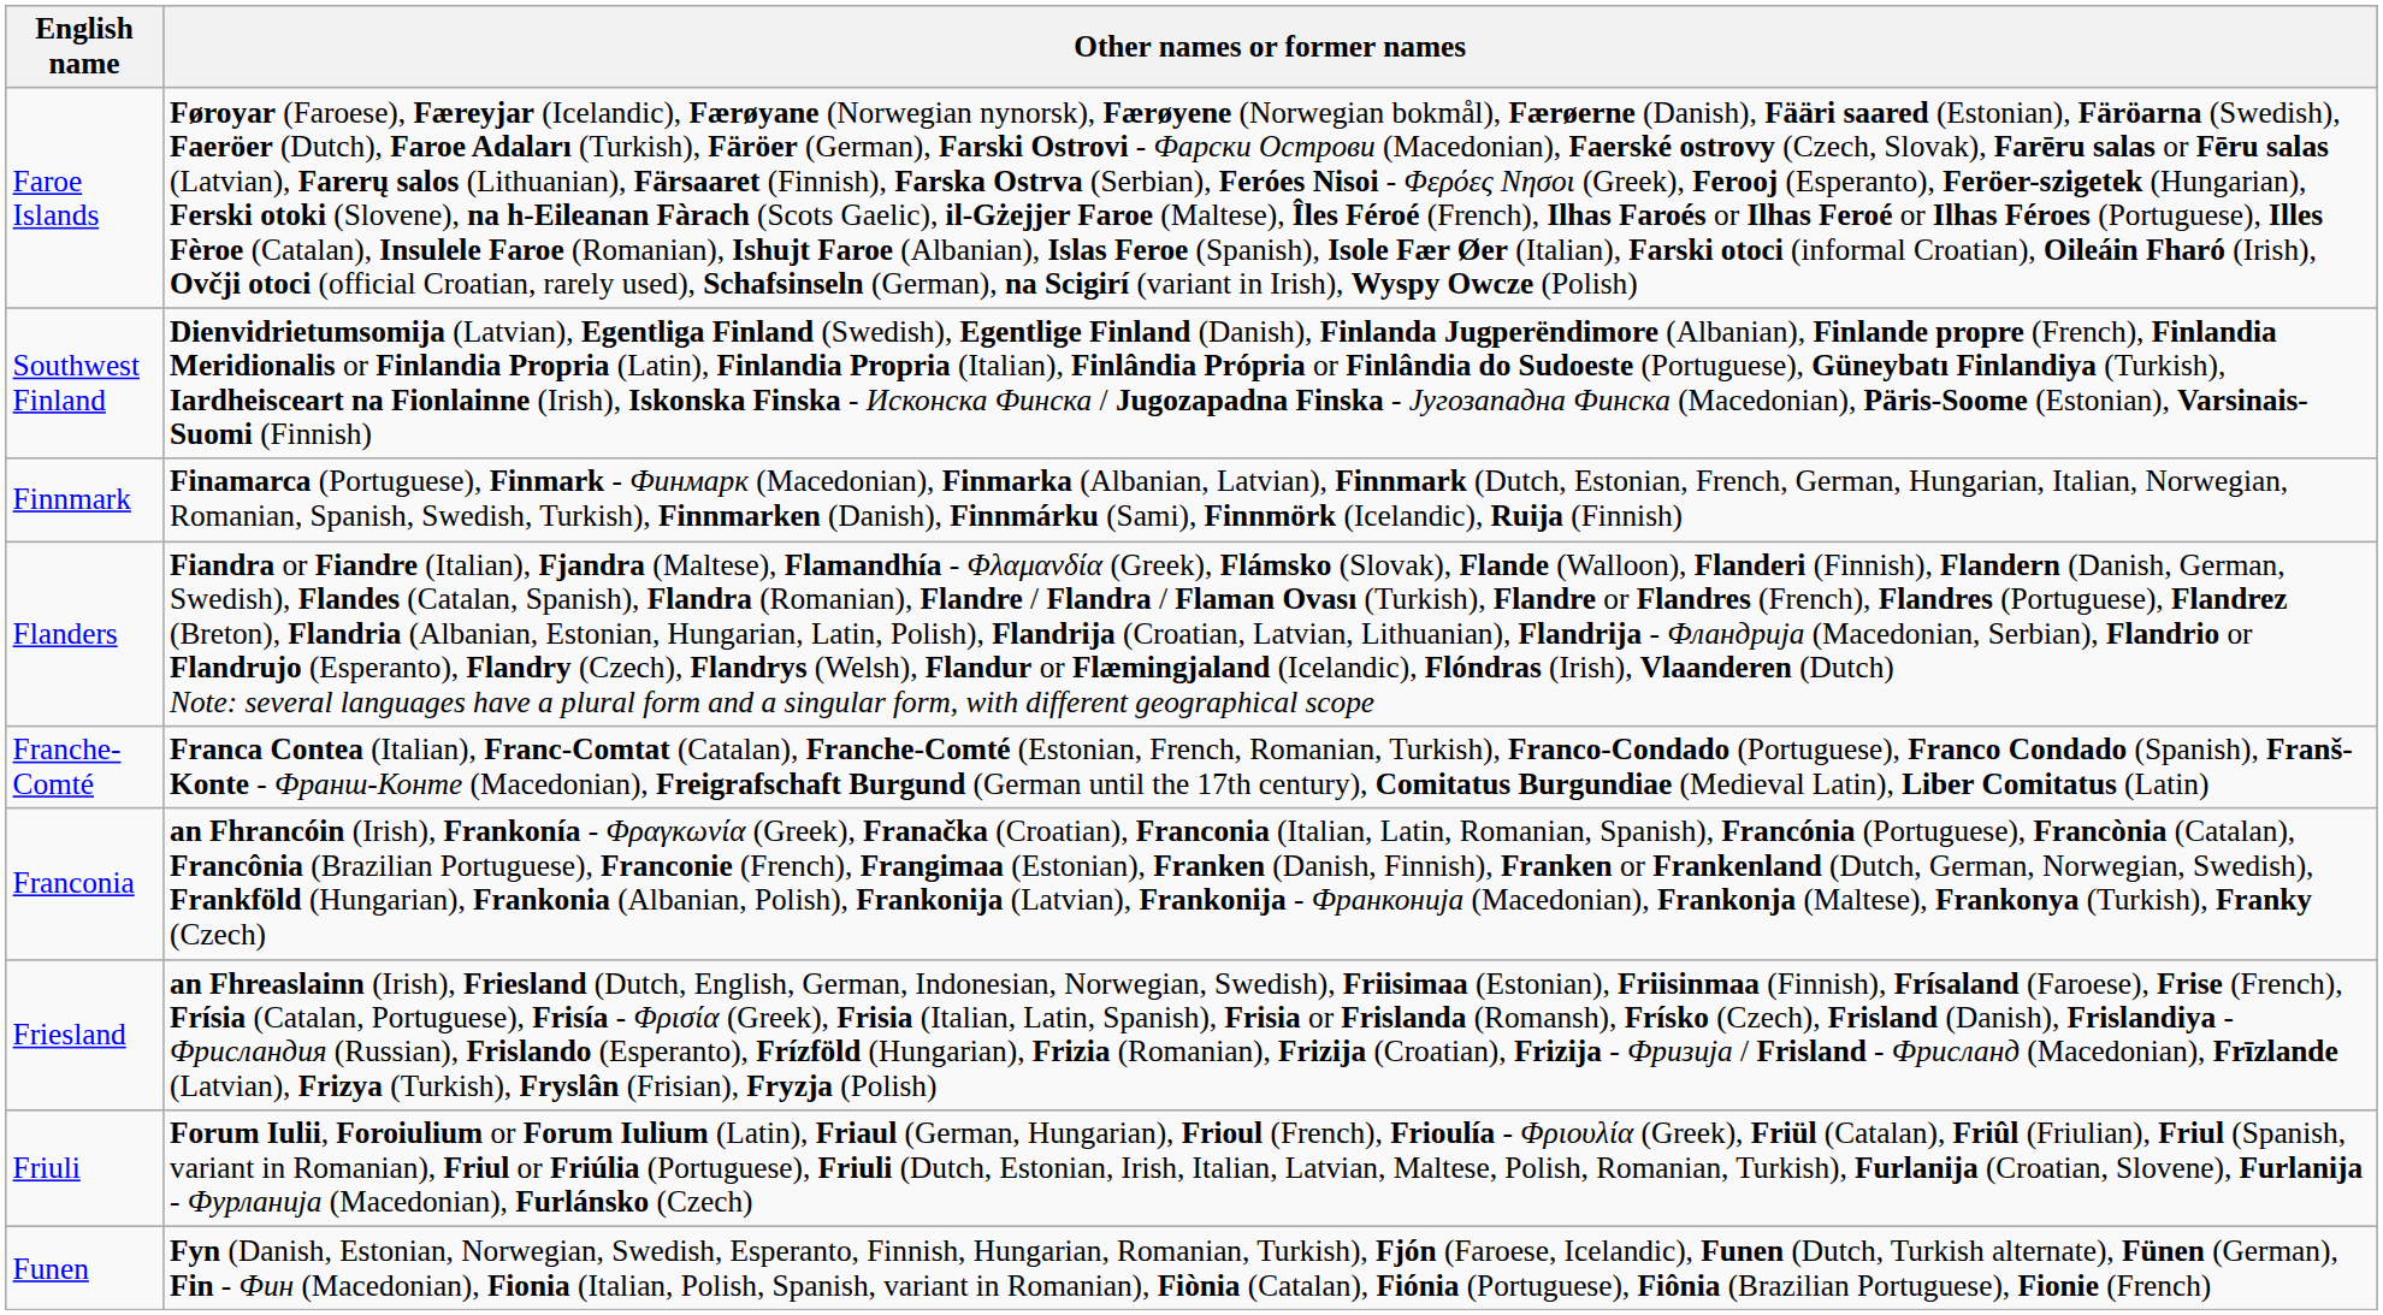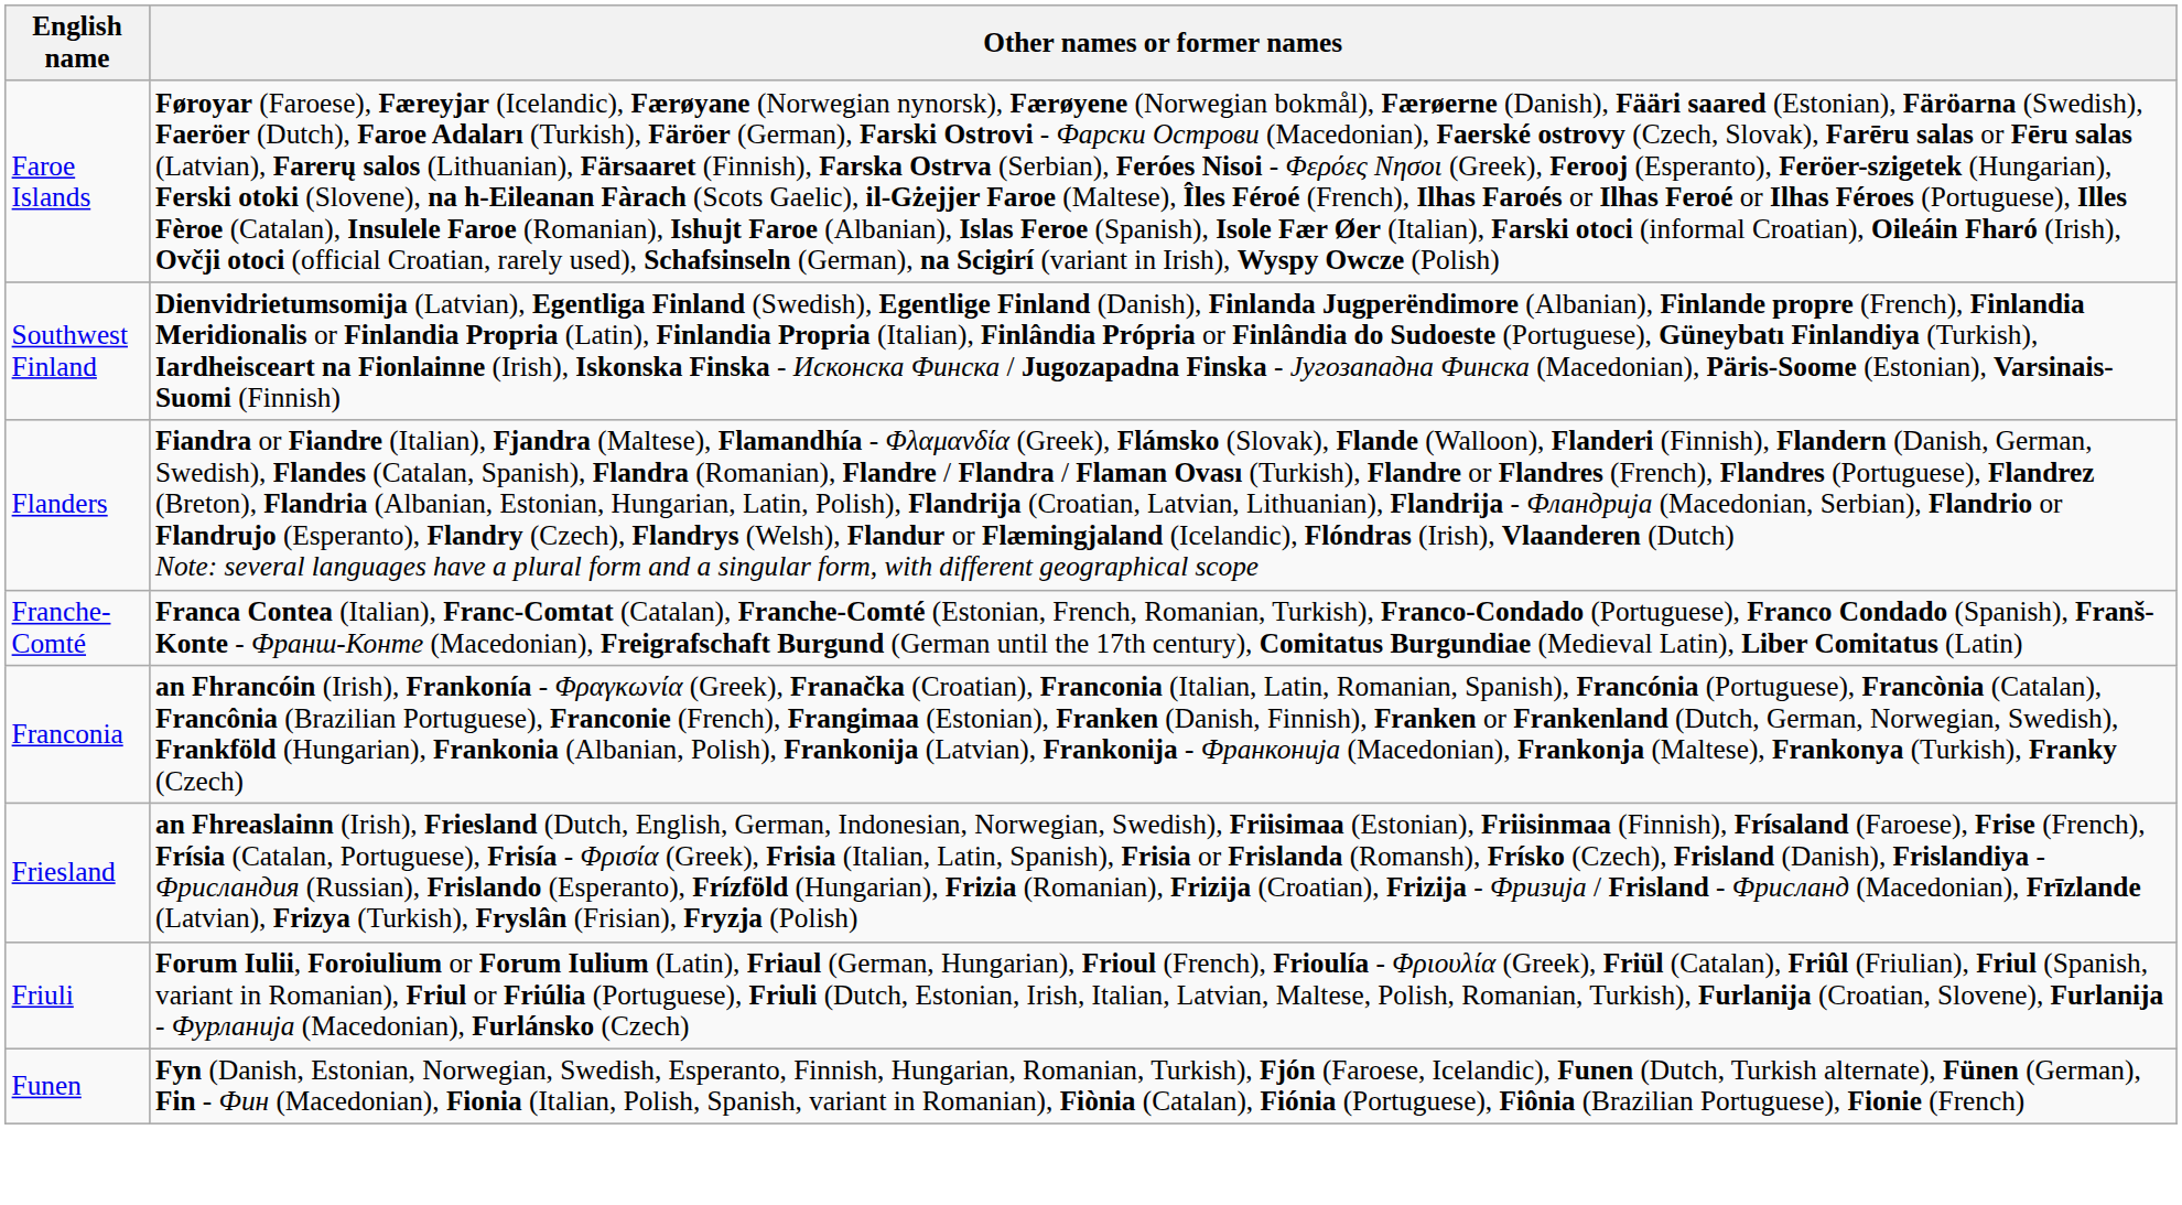 <table class="wikitable">
 <tr>
 <th>English name</th>
 <th>Other names or former names</th>
 </tr>
 <tr>
 <td><a href='#'>Faroe Islands</a></td>
 <td><strong>Føroyar</strong> (Faroese), <strong>Færeyjar</strong> (Icelandic), <strong>Færøyane</strong> (Norwegian nynorsk), <strong>Færøyene</strong> (Norwegian bokmål), <strong>Færøerne</strong> (Danish), <strong>Fääri saared</strong> (Estonian), <strong>Färöarna</strong> (Swedish), <strong>Faeröer</strong> (Dutch), <strong>Faroe Adaları</strong> (Turkish), <strong>Färöer</strong> (German), <strong>Farski Ostrovi</strong> - <em>Фарски Острови</em> (Macedonian), <strong>Faerské ostrovy</strong> (Czech, Slovak), <strong>Farēru salas</strong> or <strong>Fēru salas</strong> (Latvian), <strong>Farerų salos</strong> (Lithuanian), <strong>Färsaaret</strong> (Finnish), <strong>Farska Ostrva</strong> (Serbian), <strong>Feróes Nisoi</strong> - <em>Φερόες Νησοι</em> (Greek), <strong>Ferooj</strong> (Esperanto), <strong>Feröer-szigetek</strong> (Hungarian), <strong>Ferski otoki</strong> (Slovene), <strong>na h-Eileanan Fàrach</strong> (Scots Gaelic), <strong>il-Gżejjer Faroe</strong> (Maltese), <strong>Îles Féroé</strong> (French), <strong>Ilhas Faroés</strong> or <strong>Ilhas Feroé</strong> or <strong>Ilhas Féroes</strong> (Portuguese), <strong>Illes Fèroe</strong> (Catalan), <strong>Insulele Faroe</strong> (Romanian), <strong>Ishujt Faroe</strong> (Albanian), <strong>Islas Feroe</strong> (Spanish), <strong>Isole Fær Øer</strong> (Italian), <strong>Farski otoci</strong> (informal Croatian), <strong>Oileáin Fharó</strong> (Irish), <strong>Ovčji otoci</strong> (official Croatian, rarely used), <strong>Schafsinseln</strong> (German), <strong>na Scigirí</strong> (variant in Irish), <strong>Wyspy Owcze</strong> (Polish)</td>
 </tr>
 <tr>
 <td><a href='#'>Southwest Finland</a></td>
 <td><strong>Dienvidrietumsomija</strong> (Latvian), <strong>Egentliga Finland</strong> (Swedish), <strong>Egentlige Finland</strong> (Danish), <strong>Finlanda Jugperëndimore</strong> (Albanian), <strong>Finlande propre</strong> (French), <strong>Finlandia Meridionalis</strong> or <strong>Finlandia Propria</strong> (Latin), <strong>Finlandia Propria</strong> (Italian), <strong>Finlândia Própria</strong> or <strong>Finlândia do Sudoeste</strong> (Portuguese), <strong>Güneybatı Finlandiya</strong> (Turkish), <strong>Iardheisceart na Fionlainne</strong> (Irish), <strong>Iskonska Finska</strong> - <em>Исконска Финска</em> / <strong>Jugozapadna Finska</strong> - <em>Југозападна Финска</em> (Macedonian), <strong>Päris-Soome</strong> (Estonian), <strong>Varsinais-Suomi</strong> (Finnish)</td>
-</tr>
-<tr>
-<td><a href='#'>Finnmark</a></td>
-<td><strong>Finamarca</strong> (Portuguese), <strong>Finmark</strong> - <em>Финмарк</em> (Macedonian), <strong>Finmarka</strong> (Albanian, Latvian), <strong>Finnmark</strong> (Dutch, Estonian, French, German, Hungarian, Italian, Norwegian, Romanian, Spanish, Swedish, Turkish), <strong>Finnmarken</strong> (Danish), <strong>Finnmárku</strong> (Sami),  <strong>Finnmörk</strong> (Icelandic), <strong>Ruija</strong> (Finnish)</td>
 </tr>
 <tr>
 <td><a href='#'>Flanders</a></td>
 <td><strong>Fiandra</strong> or <strong>Fiandre</strong> (Italian), <strong>Fjandra</strong> (Maltese), <strong>Flamandhía</strong> - <em>Φλαμανδία</em> (Greek), <strong>Flámsko</strong> (Slovak), <strong>Flande</strong> (Walloon), <strong>Flanderi</strong> (Finnish), <strong>Flandern</strong> (Danish, German, Swedish), <strong>Flandes</strong> (Catalan, Spanish), <strong>Flandra</strong> (Romanian), <strong>Flandre</strong> / <strong>Flandra</strong> / <strong>Flaman Ovası</strong> (Turkish), <strong>Flandre</strong> or <strong>Flandres</strong> (French), <strong>Flandres</strong> (Portuguese), <strong>Flandrez</strong> (Breton), <strong>Flandria</strong> (Albanian, Estonian, Hungarian, Latin, Polish), <strong>Flandrija</strong> (Croatian, Latvian, Lithuanian), <strong>Flandrija</strong> - <em>Фландрија</em> (Macedonian, Serbian), <strong>Flandrio</strong> or <strong>Flandrujo</strong> (Esperanto), <strong>Flandry</strong> (Czech), <strong>Flandrys</strong> (Welsh), <strong>Flandur</strong> or <strong>Flæmingjaland</strong> (Icelandic), <strong>Flóndras</strong> (Irish), <strong>Vlaanderen</strong> (Dutch)<br><em>Note: several languages have a plural form and a singular form, with different geographical scope</em></td>
 </tr>
 <tr>
 <td><a href='#'>Franche-Comté</a></td>
 <td><strong>Franca Contea</strong> (Italian), <strong>Franc-Comtat</strong> (Catalan), <strong>Franche-Comté</strong> (Estonian, French, Romanian, Turkish), <strong>Franco-Condado</strong> (Portuguese), <strong>Franco Condado</strong> (Spanish), <strong>Franš-Konte</strong> - <em>Франш-Конте</em> (Macedonian), <strong>Freigrafschaft Burgund</strong> (German until the 17th century), <strong>Comitatus Burgundiae</strong> (Medieval Latin), <strong>Liber Comitatus</strong> (Latin)</td>
 </tr>
 <tr>
 <td><a href='#'>Franconia</a></td>
 <td><strong>an Fhrancóin</strong> (Irish), <strong>Frankonía</strong> - <em>Φραγκωνία</em> (Greek), <strong>Franačka</strong> (Croatian), <strong>Franconia</strong> (Italian, Latin, Romanian, Spanish), <strong>Francónia</strong> (Portuguese), <strong>Francònia</strong> (Catalan), <strong>Francônia</strong> (Brazilian Portuguese), <strong>Franconie</strong> (French), <strong>Frangimaa</strong> (Estonian), <strong>Franken</strong> (Danish, Finnish), <strong>Franken</strong> or <strong>Frankenland</strong> (Dutch, German, Norwegian, Swedish), <strong>Frankföld</strong> (Hungarian), <strong>Frankonia</strong> (Albanian, Polish), <strong>Frankonija</strong> (Latvian), <strong>Frankonija</strong> - <em>Франконија</em> (Macedonian), <strong>Frankonja</strong> (Maltese), <strong>Frankonya</strong> (Turkish), <strong>Franky</strong> (Czech)</td>
 </tr>
 <tr>
 <td><a href='#'>Friesland</a></td>
 <td><strong>an Fhreaslainn</strong> (Irish), <strong>Friesland</strong> (Dutch, English, German, Indonesian, Norwegian, Swedish), <strong>Friisimaa</strong> (Estonian), <strong>Friisinmaa</strong> (Finnish), <strong>Frísaland</strong> (Faroese), <strong>Frise</strong> (French), <strong>Frísia</strong> (Catalan, Portuguese), <strong>Frisía</strong> - <em>Φρισία</em> (Greek), <strong>Frisia</strong> (Italian, Latin, Spanish), <strong>Frisia</strong> or <strong>Frislanda</strong> (Romansh), <strong>Frísko</strong> (Czech), <strong>Frisland</strong> (Danish), <strong>Frislandiya</strong> - <em>Фрисландия</em> (Russian), <strong>Frislando</strong> (Esperanto), <strong>Frízföld</strong> (Hungarian), <strong>Frizia</strong> (Romanian), <strong>Frizija</strong> (Croatian), <strong>Frizija</strong>  - <em>Фризија</em> / <strong>Frisland</strong> - <em>Фрисланд</em> (Macedonian), <strong>Frīzlande</strong> (Latvian), <strong>Frizya</strong> (Turkish), <strong>Fryslân</strong> (Frisian), <strong>Fryzja</strong> (Polish)</td>
 </tr>
 <tr>
 <td><a href='#'>Friuli</a></td>
 <td><strong>Forum Iulii</strong>, <strong>Foroiulium</strong> or  <strong>Forum Iulium</strong> (Latin), <strong>Friaul</strong> (German, Hungarian), <strong>Frioul</strong> (French), <strong>Frioulía</strong> - <em>Φριουλία</em> (Greek), <strong>Friül</strong> (Catalan), <strong>Friûl</strong> (Friulian), <strong>Friul</strong> (Spanish, variant in Romanian), <strong>Friul</strong> or <strong>Friúlia</strong> (Portuguese), <strong>Friuli</strong> (Dutch, Estonian, Irish, Italian, Latvian, Maltese, Polish, Romanian, Turkish), <strong>Furlanija</strong> (Croatian, Slovene), <strong>Furlanija</strong> - <em>Фурланија</em> (Macedonian), <strong>Furlánsko</strong> (Czech)</td>
 </tr>
 <tr>
 <td><a href='#'>Funen</a></td>
 <td><strong>Fyn</strong> (Danish, Estonian, Norwegian, Swedish, Esperanto, Finnish, Hungarian, Romanian, Turkish), <strong>Fjón</strong> (Faroese, Icelandic), <strong>Funen</strong> (Dutch, Turkish alternate), <strong>Fünen</strong> (German), <strong>Fin</strong> - <em>Фин</em> (Macedonian), <strong>Fionia</strong> (Italian, Polish, Spanish, variant in Romanian), <strong>Fiònia</strong> (Catalan), <strong>Fiónia</strong> (Portuguese), <strong>Fiônia</strong> (Brazilian Portuguese), <strong>Fionie</strong> (French)</td>
 </tr>
 </table>
